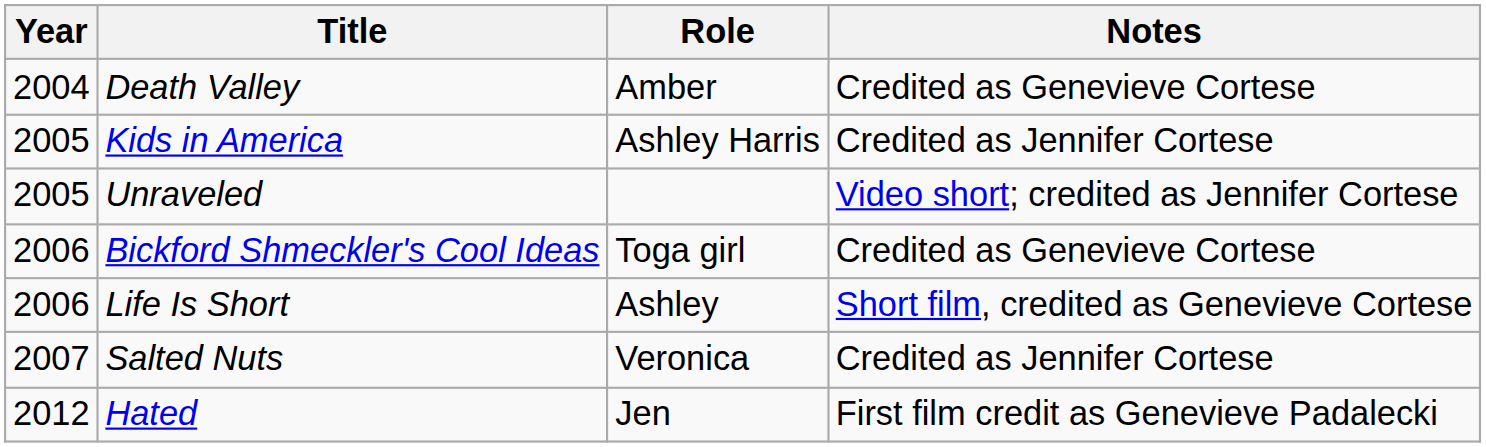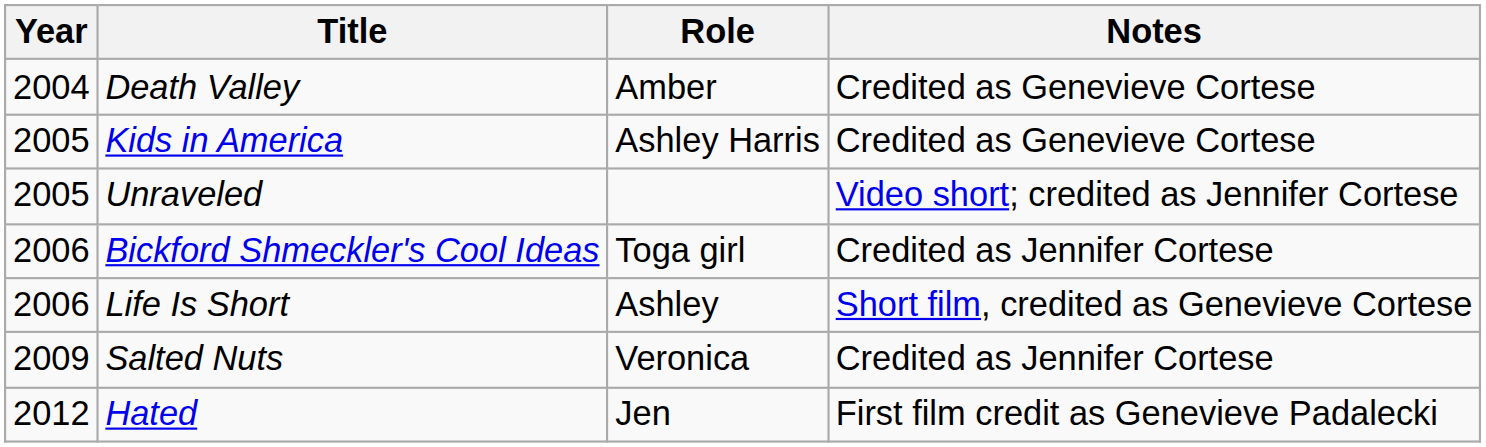 <table class="wikitable sortable">
 <tr>
 <th>Year</th>
 <th>Title</th>
 <th>Role</th>
 <th class="unsortable">Notes</th>
 </tr>
 <tr>
 <td>2004</td>
 <td><em>Death Valley</em></td>
 <td>Amber</td>
 <td>Credited as Genevieve Cortese</td>
 </tr>
 <tr>
 <td>2005</td>
 <td><em><a href='#'>Kids in America</a></em></td>
 <td>Ashley Harris</td>
-<td>Credited as Jennifer Cortese</td>
+<td>Credited as Genevieve Cortese</td>
 </tr>
 <tr>
 <td>2005</td>
 <td><em>Unraveled</em></td>
 <td></td>
 <td><a href='#'>Video short</a>; credited as Jennifer Cortese</td>
 </tr>
 <tr>
 <td>2006</td>
 <td><em><a href='#'>Bickford Shmeckler's Cool Ideas</a></em></td>
 <td>Toga girl</td>
-<td>Credited as Genevieve Cortese</td>
+<td>Credited as Jennifer Cortese</td>
 </tr>
 <tr>
 <td>2006</td>
 <td><em>Life Is Short</em></td>
 <td>Ashley</td>
 <td><a href='#'>Short film</a>, credited as Genevieve Cortese</td>
 </tr>
 <tr>
-<td>2007</td>
+<td>2009</td>
 <td><em>Salted Nuts</em></td>
 <td>Veronica</td>
 <td>Credited as Jennifer Cortese</td>
 </tr>
 <tr>
 <td>2012</td>
 <td><em><a href='#'>Hated</a></em></td>
 <td>Jen</td>
 <td>First film credit as Genevieve Padalecki</td>
 </tr>
 </table>
